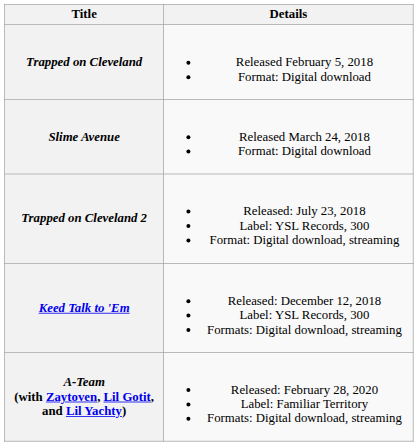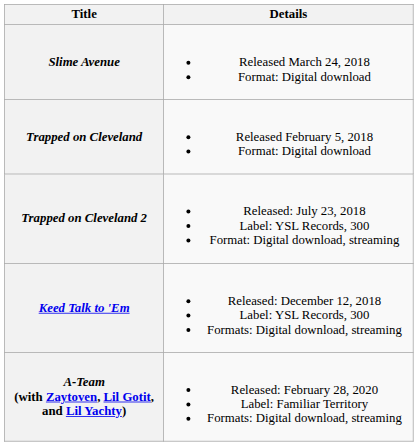 <table class="wikitable plainrowheaders" style="text-align: center;">
 <tr>
 <th scope="col" style="width:12em;">Title</th>
 <th scope="col" style="width:19em;">Details</th>
 </tr>
 <tr>
+<th scope="row"><em>Slime Avenue</em></th>
+<td><br><ul><li>Released March 24, 2018</li><li>Format: Digital download</li></ul></td>
+</tr>
+<tr>
 <th scope="row"><em>Trapped on Cleveland</em></th>
 <td><br><ul><li>Released February 5, 2018</li><li>Format: Digital download</li></ul></td>
-</tr>
-<tr>
-<th scope="row"><em>Slime Avenue</em></th>
-<td><br><ul><li>Released March 24, 2018</li><li>Format: Digital download</li></ul></td>
 </tr>
 <tr>
 <th scope="row"><em>Trapped on Cleveland 2</em></th>
 <td><br><ul><li>Released: July 23, 2018</li><li>Label: YSL Records, 300</li><li>Format: Digital download, streaming</li></ul></td>
 </tr>
 <tr>
 <th scope="row"><em><a href='#'>Keed Talk to 'Em</a></em> <br></th>
 <td><br><ul><li>Released: December 12, 2018</li><li>Label: YSL Records, 300</li><li>Formats: Digital download, streaming</li></ul></td>
 </tr>
 <tr>
 <th scope="row"><em>A-Team</em><br><span>(with <a href='#'>Zaytoven</a>, <a href='#'>Lil Gotit</a>, and <a href='#'>Lil Yachty</a>)</span></th>
 <td><br><ul><li>Released: February 28, 2020</li><li>Label: Familiar Territory</li><li>Formats: Digital download, streaming</li></ul></td>
 </tr>
 </table>
